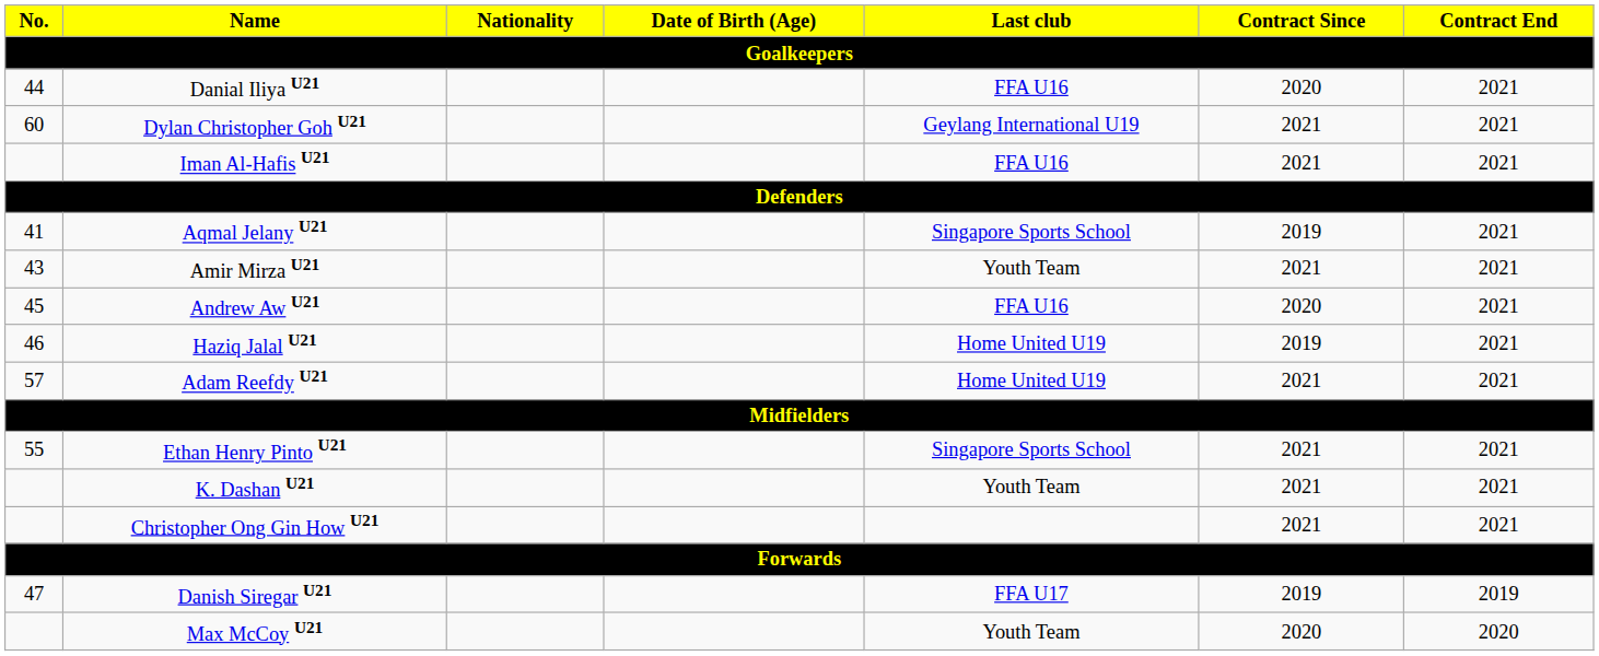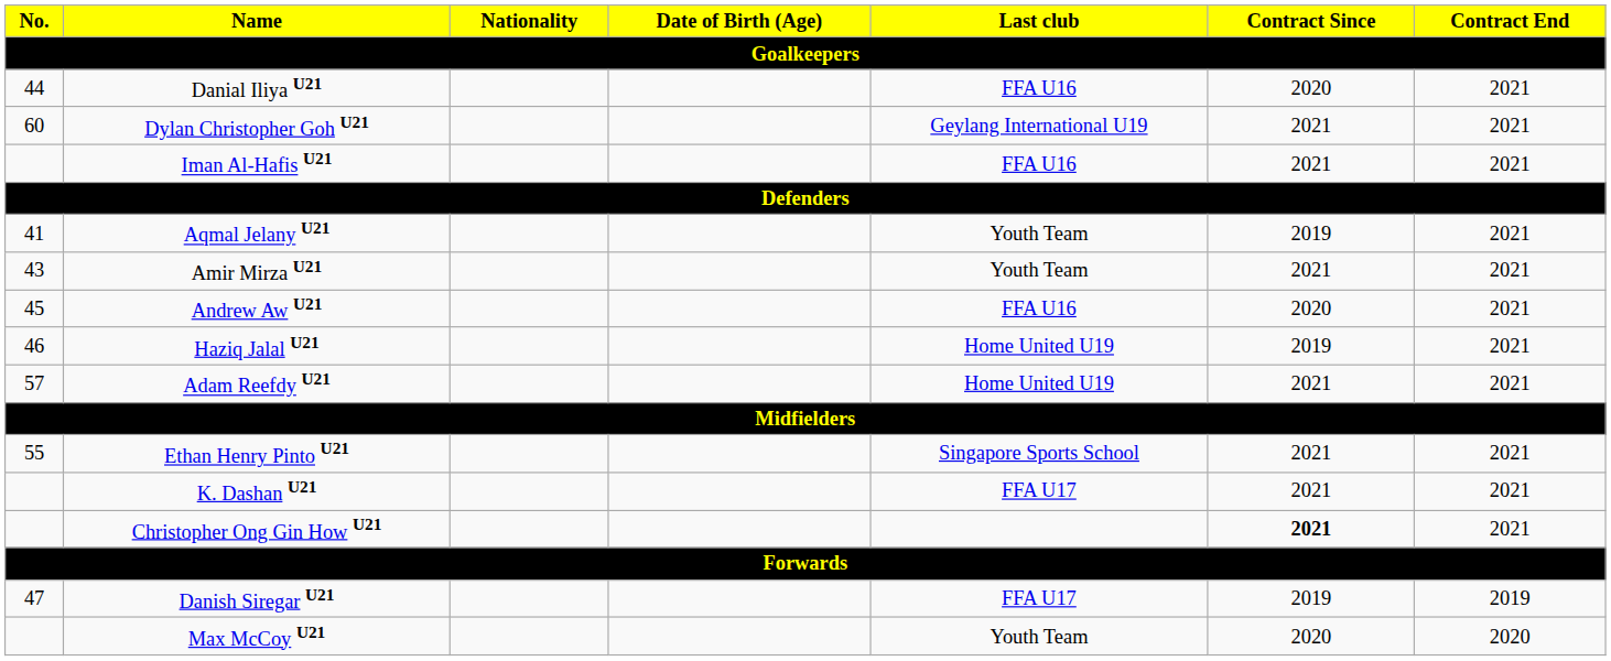 <table class="wikitable" style="text-align:center; font-size:100%; width:100%;">
 <tr>
 <th style="background:#FFFF00; color:black; text-align:center;">No.</th>
 <th style="background:#FFFF00; color:black; text-align:center;">Name</th>
 <th style="background:#FFFF00; color:black; text-align:center;">Nationality</th>
 <th style="background:#FFFF00; color:black; text-align:center;">Date of Birth (Age)</th>
 <th style="background:#FFFF00; color:black; text-align:center;">Last club</th>
 <th style="background:#FFFF00; color:black; text-align:center;">Contract Since</th>
 <th style="background:#FFFF00; color:black; text-align:center;">Contract End</th>
 </tr>
 <tr>
 <th colspan="8" style="background:black; color:yellow; text-align:center;">Goalkeepers</th>
 </tr>
 <tr>
 <td>44</td>
 <td>Danial Iliya <sup><strong>U21</strong></sup></td>
 <td></td>
 <td></td>
 <td> <a href='#'>FFA U16</a></td>
 <td>2020</td>
 <td>2021</td>
 </tr>
 <tr>
 <td>60</td>
 <td><a href='#'>Dylan Christopher Goh</a> <sup><strong>U21</strong></sup></td>
 <td></td>
 <td></td>
 <td> <a href='#'>Geylang International U19</a></td>
 <td>2021</td>
 <td>2021</td>
 </tr>
 <tr>
 <td></td>
 <td><a href='#'>Iman Al-Hafis</a> <sup><strong>U21</strong></sup></td>
 <td></td>
 <td></td>
 <td> <a href='#'>FFA U16</a></td>
 <td>2021</td>
 <td>2021</td>
 </tr>
 <tr>
 <th colspan="8" style="background:black; color:yellow; text-align:center;">Defenders</th>
 </tr>
 <tr>
 <td>41</td>
 <td><a href='#'>Aqmal Jelany</a> <sup><strong>U21</strong></sup></td>
 <td></td>
 <td></td>
-<td> <a href='#'>Singapore Sports School</a></td>
+<td>Youth Team</td>
 <td>2019</td>
 <td>2021</td>
 </tr>
 <tr>
 <td>43</td>
 <td>Amir Mirza <sup><strong>U21</strong></sup></td>
 <td></td>
 <td></td>
 <td>Youth Team</td>
 <td>2021</td>
 <td>2021</td>
 </tr>
 <tr>
 <td>45</td>
 <td><a href='#'>Andrew Aw</a> <sup><strong>U21</strong></sup></td>
 <td></td>
 <td></td>
 <td> <a href='#'>FFA U16</a></td>
 <td>2020</td>
 <td>2021</td>
 </tr>
 <tr>
 <td>46</td>
 <td><a href='#'>Haziq Jalal</a> <sup><strong>U21</strong></sup></td>
 <td></td>
 <td></td>
 <td> <a href='#'>Home United U19</a></td>
 <td>2019</td>
 <td>2021</td>
 </tr>
 <tr>
 <td>57</td>
 <td><a href='#'>Adam Reefdy</a> <sup><strong>U21</strong></sup></td>
 <td></td>
 <td></td>
 <td> <a href='#'>Home United U19</a></td>
 <td>2021</td>
 <td>2021</td>
 </tr>
 <tr>
 <th colspan="8" style="background:black; color:yellow; text-align:center;">Midfielders</th>
 </tr>
 <tr>
 <td>55</td>
 <td><a href='#'>Ethan Henry Pinto</a> <sup><strong>U21</strong></sup></td>
 <td></td>
 <td></td>
 <td> <a href='#'>Singapore Sports School</a></td>
 <td>2021</td>
 <td>2021</td>
 </tr>
 <tr>
 <td></td>
 <td><a href='#'>K. Dashan</a> <sup><strong>U21</strong></sup></td>
 <td></td>
 <td></td>
-<td>Youth Team</td>
+<td> <a href='#'>FFA U17</a></td>
 <td>2021</td>
 <td>2021</td>
 </tr>
 <tr>
 <td></td>
 <td><a href='#'>Christopher Ong Gin How</a> <sup><strong>U21</strong></sup></td>
 <td></td>
 <td></td>
 <td></td>
-<td>2021</td>
+<td><strong>2021</strong></td>
 <td>2021</td>
 </tr>
 <tr>
 <th colspan="8" style="background:black; color:yellow; text-align:center;">Forwards</th>
 </tr>
 <tr>
 <td>47</td>
 <td><a href='#'>Danish Siregar</a> <sup><strong>U21</strong></sup></td>
 <td></td>
 <td></td>
 <td> <a href='#'>FFA U17</a></td>
 <td>2019</td>
 <td>2019</td>
 </tr>
 <tr>
 <td></td>
 <td><a href='#'>Max McCoy</a> <sup><strong>U21</strong></sup></td>
 <td></td>
 <td></td>
 <td>Youth Team</td>
 <td>2020</td>
 <td>2020</td>
 </tr>
 </table>
